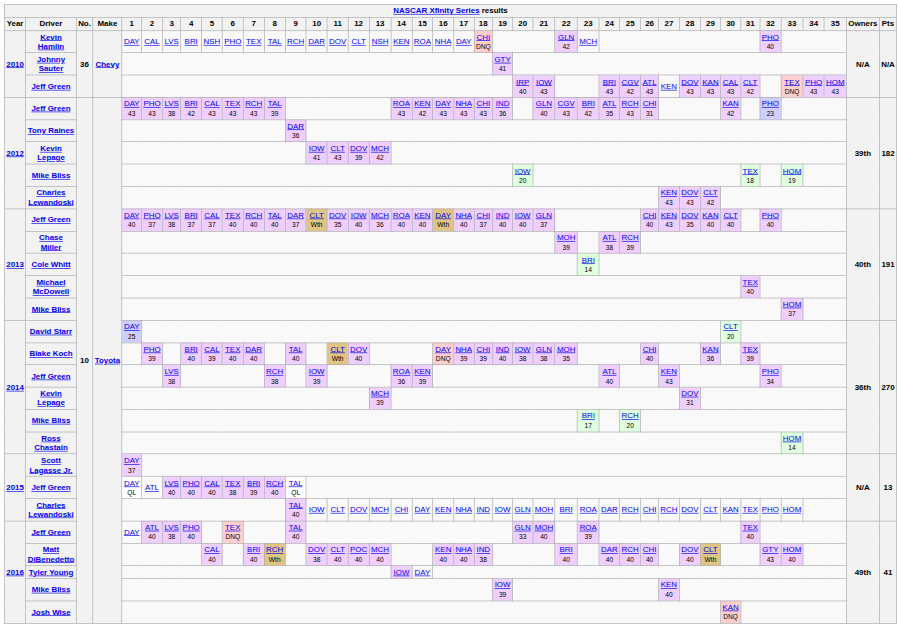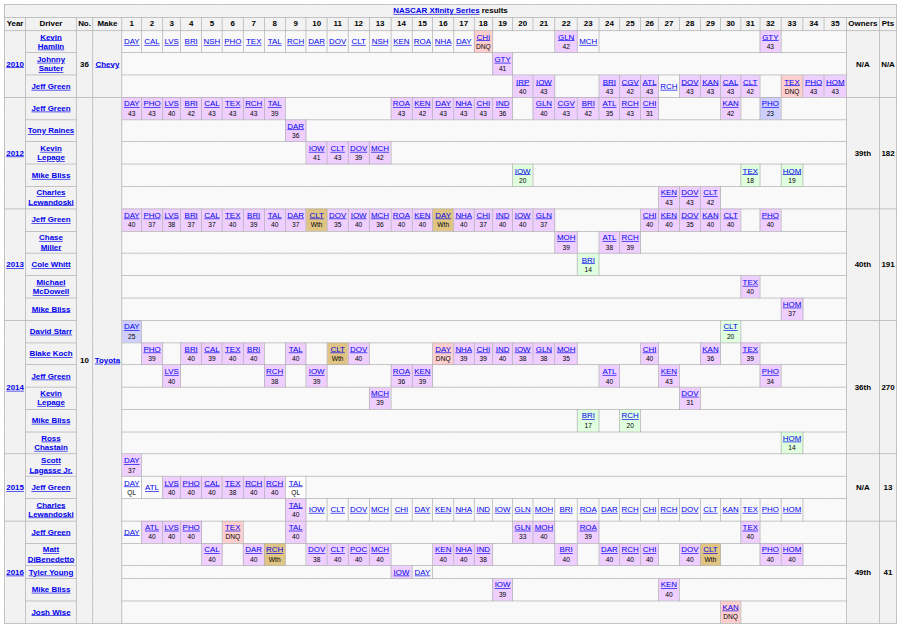 <table class="wikitable" style="text-align:center; font-size:75%">
 <tr>
 <th colspan=45><a href='#'>NASCAR Xfinity Series</a> results</th>
 </tr>
 <tr>
 <th>Year</th>
 <th>Driver</th>
 <th>No.</th>
 <th>Make</th>
 <th>1</th>
 <th>2</th>
 <th>3</th>
 <th>4</th>
 <th>5</th>
 <th>6</th>
 <th>7</th>
 <th>8</th>
 <th>9</th>
 <th>10</th>
 <th>11</th>
 <th>12</th>
 <th>13</th>
 <th>14</th>
 <th>15</th>
 <th>16</th>
 <th>17</th>
 <th>18</th>
 <th>19</th>
 <th>20</th>
 <th>21</th>
 <th>22</th>
 <th>23</th>
 <th>24</th>
 <th>25</th>
 <th>26</th>
 <th>27</th>
 <th>28</th>
 <th>29</th>
 <th>30</th>
 <th>31</th>
 <th>32</th>
 <th>33</th>
 <th>34</th>
 <th>35</th>
 <th>Owners</th>
 <th>Pts</th>
 </tr>
 <tr>
 <th rowspan=3><a href='#'>2010</a></th>
 <th><a href='#'>Kevin Hamlin</a></th>
 <th rowspan=3>36</th>
 <th rowspan=3><a href='#'>Chevy</a></th>
 <td><a href='#'>DAY</a></td>
 <td><a href='#'>CAL</a></td>
 <td><a href='#'>LVS</a></td>
 <td><a href='#'>BRI</a></td>
 <td><a href='#'>NSH</a></td>
 <td><a href='#'>PHO</a></td>
 <td><a href='#'>TEX</a></td>
 <td><a href='#'>TAL</a></td>
 <td><a href='#'>RCH</a></td>
 <td><a href='#'>DAR</a></td>
 <td><a href='#'>DOV</a></td>
 <td><a href='#'>CLT</a></td>
 <td><a href='#'>NSH</a></td>
 <td><a href='#'>KEN</a></td>
 <td><a href='#'>ROA</a></td>
 <td><a href='#'>NHA</a></td>
 <td><a href='#'>DAY</a></td>
 <td style="background:#FFCFCF;"><a href='#'>CHI</a><br><small>DNQ</small></td>
 <td colspan=3></td>
 <td style="background:#EFCFFF;"><a href='#'>GLN</a><br><small>42</small></td>
 <td><a href='#'>MCH</a></td>
 <td colspan=8></td>
-<td style="background:#EFCFFF;"><a href='#'>PHO</a><br><small>40</small></td>
+<td style="background:#EFCFFF;"><a href='#'>GTY</a><br><small>43</small></td>
 <td colspan=3></td>
 <th rowspan=3>N/A</th>
 <th rowspan=3>N/A</th>
 </tr>
 <tr>
 <th><a href='#'>Johnny Sauter</a></th>
 <td colspan=18></td>
 <td style="background:#EFCFFF;"><a href='#'>GTY</a><br><small>41</small></td>
 <td colspan=16></td>
 </tr>
 <tr>
 <th><a href='#'>Jeff Green</a></th>
 <td colspan=19></td>
 <td style="background:#EFCFFF;"><a href='#'>IRP</a><br><small>40</small></td>
 <td style="background:#EFCFFF;"><a href='#'>IOW</a><br><small>43</small></td>
 <td colspan=2></td>
 <td style="background:#EFCFFF;"><a href='#'>BRI</a><br><small>43</small></td>
 <td style="background:#EFCFFF;"><a href='#'>CGV</a><br><small>42</small></td>
 <td style="background:#EFCFFF;"><a href='#'>ATL</a><br><small>43</small></td>
-<td><a href='#'>KEN</a></td>
+<td><a href='#'>RCH</a></td>
 <td style="background:#EFCFFF;"><a href='#'>DOV</a><br><small>43</small></td>
 <td style="background:#EFCFFF;"><a href='#'>KAN</a><br><small>43</small></td>
 <td style="background:#EFCFFF;"><a href='#'>CAL</a><br><small>43</small></td>
 <td style="background:#EFCFFF;"><a href='#'>CLT</a><br><small>42</small></td>
 <td></td>
 <td style="background:#FFCFCF;"><a href='#'>TEX</a><br><small>DNQ</small></td>
 <td style="background:#EFCFFF;"><a href='#'>PHO</a><br><small>43</small></td>
 <td style="background:#EFCFFF;"><a href='#'>HOM</a><br><small>43</small></td>
 </tr>
 <tr>
 <th rowspan=5><a href='#'>2012</a></th>
 <th><a href='#'>Jeff Green</a></th>
 <th rowspan=24>10</th>
 <th rowspan=24><a href='#'>Toyota</a></th>
 <td style="background:#EFCFFF;"><a href='#'>DAY</a><br><small>43</small></td>
 <td style="background:#EFCFFF;"><a href='#'>PHO</a><br><small>43</small></td>
-<td style="background:#EFCFFF;"><a href='#'>LVS</a><br><small>38</small></td>
+<td style="background:#EFCFFF;"><a href='#'>LVS</a><br><small>40</small></td>
 <td style="background:#EFCFFF;"><a href='#'>BRI</a><br><small>42</small></td>
 <td style="background:#EFCFFF;"><a href='#'>CAL</a><br><small>43</small></td>
 <td style="background:#EFCFFF;"><a href='#'>TEX</a><br><small>43</small></td>
 <td style="background:#EFCFFF;"><a href='#'>RCH</a><br><small>43</small></td>
 <td style="background:#EFCFFF;"><a href='#'>TAL</a><br><small>39</small></td>
 <td colspan=5></td>
 <td style="background:#EFCFFF;"><a href='#'>ROA</a><br><small>43</small></td>
 <td style="background:#EFCFFF;"><a href='#'>KEN</a><br><small>42</small></td>
 <td style="background:#EFCFFF;"><a href='#'>DAY</a><br><small>43</small></td>
 <td style="background:#EFCFFF;"><a href='#'>NHA</a><br><small>43</small></td>
 <td style="background:#EFCFFF;"><a href='#'>CHI</a><br><small>43</small></td>
 <td style="background:#EFCFFF;"><a href='#'>IND</a><br><small>36</small></td>
 <td></td>
 <td style="background:#EFCFFF;"><a href='#'>GLN</a><br><small>40</small></td>
 <td style="background:#EFCFFF;"><a href='#'>CGV</a><br><small>43</small></td>
 <td style="background:#EFCFFF;"><a href='#'>BRI</a><br><small>42</small></td>
 <td style="background:#EFCFFF;"><a href='#'>ATL</a><br><small>35</small></td>
 <td style="background:#EFCFFF;"><a href='#'>RCH</a><br><small>43</small></td>
 <td style="background:#EFCFFF;"><a href='#'>CHI</a><br><small>31</small></td>
 <td colspan=3></td>
 <td style="background:#EFCFFF;"><a href='#'>KAN</a><br><small>42</small></td>
 <td></td>
 <td style="background:#CFCFFF;"><a href='#'>PHO</a><br><small>23</small></td>
 <td colspan=3></td>
 <th rowspan=5>39th</th>
 <th rowspan=5>182</th>
 </tr>
 <tr>
 <th><a href='#'>Tony Raines</a></th>
 <td colspan=8></td>
 <td style="background:#EFCFFF;"><a href='#'>DAR</a><br><small>36</small></td>
 <td colspan=26></td>
 </tr>
 <tr>
 <th><a href='#'>Kevin Lepage</a></th>
 <td colspan=9></td>
 <td style="background:#EFCFFF;"><a href='#'>IOW</a><br><small>41</small></td>
 <td style="background:#EFCFFF;"><a href='#'>CLT</a><br><small>43</small></td>
 <td style="background:#EFCFFF;"><a href='#'>DOV</a><br><small>39</small></td>
 <td style="background:#EFCFFF;"><a href='#'>MCH</a><br><small>42</small></td>
 <td colspan=22></td>
 </tr>
 <tr>
 <th><a href='#'>Mike Bliss</a></th>
 <td colspan=19></td>
 <td style="background:#DFFFDF;"><a href='#'>IOW</a><br><small>20</small></td>
 <td colspan=10></td>
 <td style="background:#DFFFDF;"><a href='#'>TEX</a><br><small>18</small></td>
 <td></td>
 <td style="background:#DFFFDF;"><a href='#'>HOM</a><br><small>19</small></td>
 </tr>
 <tr>
 <th><a href='#'>Charles Lewandoski</a></th>
 <td colspan=26></td>
 <td style="background:#EFCFFF;"><a href='#'>KEN</a><br><small>43</small></td>
 <td style="background:#EFCFFF;"><a href='#'>DOV</a><br><small>43</small></td>
 <td style="background:#EFCFFF;"><a href='#'>CLT</a><br><small>42</small></td>
 <td colspan=7></td>
 </tr>
 <tr>
 <th rowspan=5><a href='#'>2013</a></th>
 <th><a href='#'>Jeff Green</a></th>
 <td style="background:#EFCFFF;"><a href='#'>DAY</a><br><small>40</small></td>
 <td style="background:#EFCFFF;"><a href='#'>PHO</a><br><small>37</small></td>
 <td style="background:#EFCFFF;"><a href='#'>LVS</a><br><small>38</small></td>
 <td style="background:#EFCFFF;"><a href='#'>BRI</a><br><small>37</small></td>
 <td style="background:#EFCFFF;"><a href='#'>CAL</a><br><small>37</small></td>
 <td style="background:#EFCFFF;"><a href='#'>TEX</a><br><small>40</small></td>
-<td style="background:#EFCFFF;"><a href='#'>RCH</a><br><small>40</small></td>
+<td style="background:#EFCFFF;"><a href='#'>BRI</a><br><small>39</small></td>
 <td style="background:#EFCFFF;"><a href='#'>TAL</a><br><small>40</small></td>
 <td style="background:#EFCFFF;"><a href='#'>DAR</a><br><small>37</small></td>
 <td style="background:#DFC484;"><a href='#'>CLT</a><br><small>Wth</small></td>
 <td style="background:#EFCFFF;"><a href='#'>DOV</a><br><small>35</small></td>
 <td style="background:#EFCFFF;"><a href='#'>IOW</a><br><small>40</small></td>
 <td style="background:#EFCFFF;"><a href='#'>MCH</a><br><small>36</small></td>
 <td style="background:#EFCFFF;"><a href='#'>ROA</a><br><small>40</small></td>
 <td style="background:#EFCFFF;"><a href='#'>KEN</a><br><small>40</small></td>
 <td style="background:#DFC484;"><a href='#'>DAY</a><br><small>Wth</small></td>
 <td style="background:#EFCFFF;"><a href='#'>NHA</a><br><small>40</small></td>
 <td style="background:#EFCFFF;"><a href='#'>CHI</a><br><small>37</small></td>
 <td style="background:#EFCFFF;"><a href='#'>IND</a><br><small>40</small></td>
 <td style="background:#EFCFFF;"><a href='#'>IOW</a><br><small>40</small></td>
 <td style="background:#EFCFFF;"><a href='#'>GLN</a><br><small>37</small></td>
 <td colspan=4></td>
 <td style="background:#EFCFFF;"><a href='#'>CHI</a><br><small>40</small></td>
-<td style="background:#EFCFFF;"><a href='#'>KEN</a><br><small>43</small></td>
+<td style="background:#EFCFFF;"><a href='#'>KEN</a><br><small>40</small></td>
 <td style="background:#EFCFFF;"><a href='#'>DOV</a><br><small>35</small></td>
 <td style="background:#EFCFFF;"><a href='#'>KAN</a><br><small>40</small></td>
 <td style="background:#EFCFFF;"><a href='#'>CLT</a><br><small>40</small></td>
 <td></td>
 <td style="background:#EFCFFF;"><a href='#'>PHO</a><br><small>40</small></td>
 <td colspan=3></td>
 <th rowspan=5>40th</th>
 <th rowspan=5>191</th>
 </tr>
 <tr>
 <th><a href='#'>Chase Miller</a></th>
 <td colspan=21></td>
 <td style="background:#EFCFFF;"><a href='#'>MOH</a><br><small>39</small></td>
 <td></td>
 <td style="background:#EFCFFF;"><a href='#'>ATL</a><br><small>38</small></td>
 <td style="background:#EFCFFF;"><a href='#'>RCH</a><br><small>39</small></td>
 <td colspan=10></td>
 </tr>
 <tr>
 <th><a href='#'>Cole Whitt</a></th>
 <td colspan=22></td>
 <td style="background:#DFFFDF;"><a href='#'>BRI</a><br><small>14</small></td>
 <td colspan=12></td>
 </tr>
 <tr>
 <th><a href='#'>Michael McDowell</a></th>
 <td colspan=30></td>
 <td style="background:#EFCFFF;"><a href='#'>TEX</a><br><small>40</small></td>
 <td colspan=4></td>
 </tr>
 <tr>
 <th><a href='#'>Mike Bliss</a></th>
 <td colspan=32></td>
 <td style="background:#EFCFFF;"><a href='#'>HOM</a><br><small>37</small></td>
 <td colspan=2></td>
 </tr>
 <tr>
 <th rowspan=6><a href='#'>2014</a></th>
 <th><a href='#'>David Starr</a></th>
 <td style="background:#CFCFFF;"><a href='#'>DAY</a><br><small>25</small></td>
 <td colspan=28></td>
 <td style="background:#DFFFDF;"><a href='#'>CLT</a><br><small>20</small></td>
 <td colspan=5></td>
 <th rowspan=6>36th</th>
 <th rowspan=6>270</th>
 </tr>
 <tr>
 <th><a href='#'>Blake Koch</a></th>
 <td></td>
 <td style="background:#EFCFFF;"><a href='#'>PHO</a><br><small>39</small></td>
 <td></td>
 <td style="background:#EFCFFF;"><a href='#'>BRI</a><br><small>40</small></td>
 <td style="background:#EFCFFF;"><a href='#'>CAL</a><br><small>39</small></td>
 <td style="background:#EFCFFF;"><a href='#'>TEX</a><br><small>40</small></td>
-<td style="background:#EFCFFF;"><a href='#'>DAR</a><br><small>40</small></td>
+<td style="background:#EFCFFF;"><a href='#'>BRI</a><br><small>40</small></td>
 <td></td>
 <td style="background:#EFCFFF;"><a href='#'>TAL</a><br><small>40</small></td>
 <td></td>
 <td style="background:#DFC484;"><a href='#'>CLT</a><br><small>Wth</small></td>
 <td style="background:#EFCFFF;"><a href='#'>DOV</a><br><small>40</small></td>
 <td colspan=3></td>
 <td style="background:#FFCFCF;"><a href='#'>DAY</a><br><small>DNQ</small></td>
 <td style="background:#EFCFFF;"><a href='#'>NHA</a><br><small>39</small></td>
 <td style="background:#EFCFFF;"><a href='#'>CHI</a><br><small>39</small></td>
 <td style="background:#EFCFFF;"><a href='#'>IND</a><br><small>40</small></td>
 <td style="background:#EFCFFF;"><a href='#'>IOW</a><br><small>38</small></td>
 <td style="background:#EFCFFF;"><a href='#'>GLN</a><br><small>38</small></td>
 <td style="background:#EFCFFF;"><a href='#'>MOH</a><br><small>35</small></td>
 <td colspan=3></td>
 <td style="background:#EFCFFF;"><a href='#'>CHI</a><br><small>40</small></td>
 <td colspan=2></td>
 <td style="background:#EFCFFF;"><a href='#'>KAN</a><br><small>36</small></td>
 <td></td>
 <td style="background:#EFCFFF;"><a href='#'>TEX</a><br><small>39</small></td>
 <td colspan=4></td>
 </tr>
 <tr>
 <th><a href='#'>Jeff Green</a></th>
 <td colspan=2></td>
-<td style="background:#EFCFFF;"><a href='#'>LVS</a><br><small>38</small></td>
+<td style="background:#EFCFFF;"><a href='#'>LVS</a><br><small>40</small></td>
 <td colspan=4></td>
 <td style="background:#EFCFFF;"><a href='#'>RCH</a><br><small>38</small></td>
 <td></td>
 <td style="background:#EFCFFF;"><a href='#'>IOW</a><br><small>39</small></td>
 <td colspan=3></td>
 <td style="background:#EFCFFF;"><a href='#'>ROA</a><br><small>36</small></td>
 <td style="background:#EFCFFF;"><a href='#'>KEN</a><br><small>39</small></td>
 <td colspan=8></td>
 <td style="background:#EFCFFF;"><a href='#'>ATL</a><br><small>40</small></td>
 <td colspan=2></td>
 <td style="background:#EFCFFF;"><a href='#'>KEN</a><br><small>43</small></td>
 <td colspan=4></td>
 <td style="background:#EFCFFF;"><a href='#'>PHO</a><br><small>34</small></td>
 <td colspan=3></td>
 </tr>
 <tr>
 <th><a href='#'>Kevin Lepage</a></th>
 <td colspan=12></td>
 <td style="background:#EFCFFF;"><a href='#'>MCH</a><br><small>39</small></td>
 <td colspan=14></td>
 <td style="background:#EFCFFF;"><a href='#'>DOV</a><br><small>31</small></td>
 <td colspan=8></td>
 </tr>
 <tr>
 <th><a href='#'>Mike Bliss</a></th>
 <td colspan=22></td>
 <td style="background:#DFFFDF;"><a href='#'>BRI</a><br><small>17</small></td>
 <td></td>
 <td style="background:#DFFFDF;"><a href='#'>RCH</a><br><small>20</small></td>
 <td colspan=10></td>
 </tr>
 <tr>
 <th><a href='#'>Ross Chastain</a></th>
 <td colspan=32></td>
 <td style="background:#DFFFDF;"><a href='#'>HOM</a><br><small>14</small></td>
 <td colspan=2></td>
 </tr>
 <tr>
 <th rowspan=3><a href='#'>2015</a></th>
 <th><a href='#'>Scott Lagasse Jr.</a></th>
 <td style="background:#EFCFFF;"><a href='#'>DAY</a><br><small>37</small></td>
 <td colspan=34></td>
 <th rowspan=3>N/A</th>
 <th rowspan=3>13</th>
 </tr>
 <tr>
 <th><a href='#'>Jeff Green</a></th>
 <td style="background:#FFFFFF;"><a href='#'>DAY</a><br><small>QL</small></td>
 <td><a href='#'>ATL</a></td>
 <td style="background:#EFCFFF;"><a href='#'>LVS</a><br><small>40</small></td>
 <td style="background:#EFCFFF;"><a href='#'>PHO</a><br><small>40</small></td>
 <td style="background:#EFCFFF;"><a href='#'>CAL</a><br><small>40</small></td>
 <td style="background:#EFCFFF;"><a href='#'>TEX</a><br><small>38</small></td>
-<td style="background:#EFCFFF;"><a href='#'>BRI</a><br><small>39</small></td>
+<td style="background:#EFCFFF;"><a href='#'>RCH</a><br><small>40</small></td>
 <td style="background:#EFCFFF;"><a href='#'>RCH</a><br><small>40</small></td>
 <td style="background:#FFFFFF;"><a href='#'>TAL</a><br><small>QL</small></td>
 <td colspan=26></td>
 </tr>
 <tr>
 <th><a href='#'>Charles Lewandoski</a></th>
 <td colspan=8></td>
 <td style="background:#EFCFFF;"><a href='#'>TAL</a><br><small>40</small></td>
 <td><a href='#'>IOW</a></td>
 <td><a href='#'>CLT</a></td>
 <td><a href='#'>DOV</a></td>
 <td><a href='#'>MCH</a></td>
 <td><a href='#'>CHI</a></td>
 <td><a href='#'>DAY</a></td>
 <td><a href='#'>KEN</a></td>
 <td><a href='#'>NHA</a></td>
 <td><a href='#'>IND</a></td>
 <td><a href='#'>IOW</a></td>
 <td><a href='#'>GLN</a></td>
 <td><a href='#'>MOH</a></td>
 <td><a href='#'>BRI</a></td>
 <td><a href='#'>ROA</a></td>
 <td><a href='#'>DAR</a></td>
 <td><a href='#'>RCH</a></td>
 <td><a href='#'>CHI</a></td>
 <td><a href='#'>RCH</a></td>
 <td><a href='#'>DOV</a></td>
 <td><a href='#'>CLT</a></td>
 <td><a href='#'>KAN</a></td>
 <td><a href='#'>TEX</a></td>
 <td><a href='#'>PHO</a></td>
 <td><a href='#'>HOM</a></td>
 <td colspan=2></td>
 </tr>
 <tr>
 <th rowspan=5><a href='#'>2016</a></th>
 <th><a href='#'>Jeff Green</a></th>
 <td><a href='#'>DAY</a></td>
 <td style="background:#EFCFFF;"><a href='#'>ATL</a><br><small>40</small></td>
-<td style="background:#EFCFFF;"><a href='#'>LVS</a><br><small>38</small></td>
+<td style="background:#EFCFFF;"><a href='#'>LVS</a><br><small>40</small></td>
 <td style="background:#EFCFFF;"><a href='#'>PHO</a><br><small>40</small></td>
 <td></td>
 <td style="background:#FFCFCF;"><a href='#'>TEX</a><br><small>DNQ</small></td>
 <td colspan=2></td>
 <td style="background:#EFCFFF;"><a href='#'>TAL</a><br><small>40</small></td>
 <td colspan=10></td>
 <td style="background:#EFCFFF;"><a href='#'>GLN</a><br><small>33</small></td>
 <td style="background:#EFCFFF;"><a href='#'>MOH</a><br><small>40</small></td>
 <td></td>
 <td style="background:#EFCFFF;"><a href='#'>ROA</a><br><small>39</small></td>
 <td colspan=7></td>
 <td style="background:#EFCFFF;"><a href='#'>TEX</a><br><small>40</small></td>
 <td colspan=4></td>
 <th rowspan=5>49th</th>
 <th rowspan=5>41</th>
 </tr>
 <tr>
 <th><a href='#'>Matt DiBenedetto</a></th>
 <td colspan=4></td>
 <td style="background:#EFCFFF;"><a href='#'>CAL</a><br><small>40</small></td>
 <td></td>
-<td style="background:#EFCFFF;"><a href='#'>BRI</a><br><small>40</small></td>
+<td style="background:#EFCFFF;"><a href='#'>DAR</a><br><small>40</small></td>
 <td style="background:#DFC484;"><a href='#'>RCH</a><br><small>Wth</small></td>
 <td></td>
 <td style="background:#EFCFFF;"><a href='#'>DOV</a><br><small>38</small></td>
 <td style="background:#EFCFFF;"><a href='#'>CLT</a><br><small>40</small></td>
 <td style="background:#EFCFFF;"><a href='#'>POC</a><br><small>40</small></td>
 <td style="background:#EFCFFF;"><a href='#'>MCH</a><br><small>40</small></td>
 <td colspan=2></td>
 <td style="background:#EFCFFF;"><a href='#'>KEN</a><br><small>40</small></td>
 <td style="background:#EFCFFF;"><a href='#'>NHA</a><br><small>40</small></td>
 <td style="background:#EFCFFF;"><a href='#'>IND</a><br><small>38</small></td>
 <td colspan=3></td>
 <td style="background:#EFCFFF;"><a href='#'>BRI</a><br><small>40</small></td>
 <td></td>
 <td style="background:#EFCFFF;"><a href='#'>DAR</a><br><small>40</small></td>
 <td style="background:#EFCFFF;"><a href='#'>RCH</a><br><small>40</small></td>
 <td style="background:#EFCFFF;"><a href='#'>CHI</a><br><small>40</small></td>
 <td></td>
 <td style="background:#EFCFFF;"><a href='#'>DOV</a><br><small>40</small></td>
 <td style="background:#DFC484;"><a href='#'>CLT</a><br><small>Wth</small></td>
 <td colspan=2></td>
-<td style="background:#EFCFFF;"><a href='#'>GTY</a><br><small>43</small></td>
+<td style="background:#EFCFFF;"><a href='#'>PHO</a><br><small>40</small></td>
 <td style="background:#EFCFFF;"><a href='#'>HOM</a><br><small>40</small></td>
 <td colspan=2></td>
 </tr>
 <tr>
 <th><a href='#'>Tyler Young</a></th>
 <td colspan=13></td>
 <td style="background:#EFCFFF;"><a href='#'>IOW</a><br></td>
 <td><a href='#'>DAY</a></td>
 <td colspan=20></td>
 </tr>
 <tr>
 <th><a href='#'>Mike Bliss</a></th>
 <td colspan=18></td>
 <td style="background:#EFCFFF;"><a href='#'>IOW</a><br><small>39</small></td>
 <td colspan=7></td>
 <td style="background:#EFCFFF;"><a href='#'>KEN</a><br><small>40</small></td>
 <td colspan=8></td>
 </tr>
 <tr>
 <th><a href='#'>Josh Wise</a></th>
 <td colspan=29></td>
 <td style="background:#FFCFCF;"><a href='#'>KAN</a><br><small>DNQ</small></td>
 <td colspan=5></td>
 </tr>
 </table>
